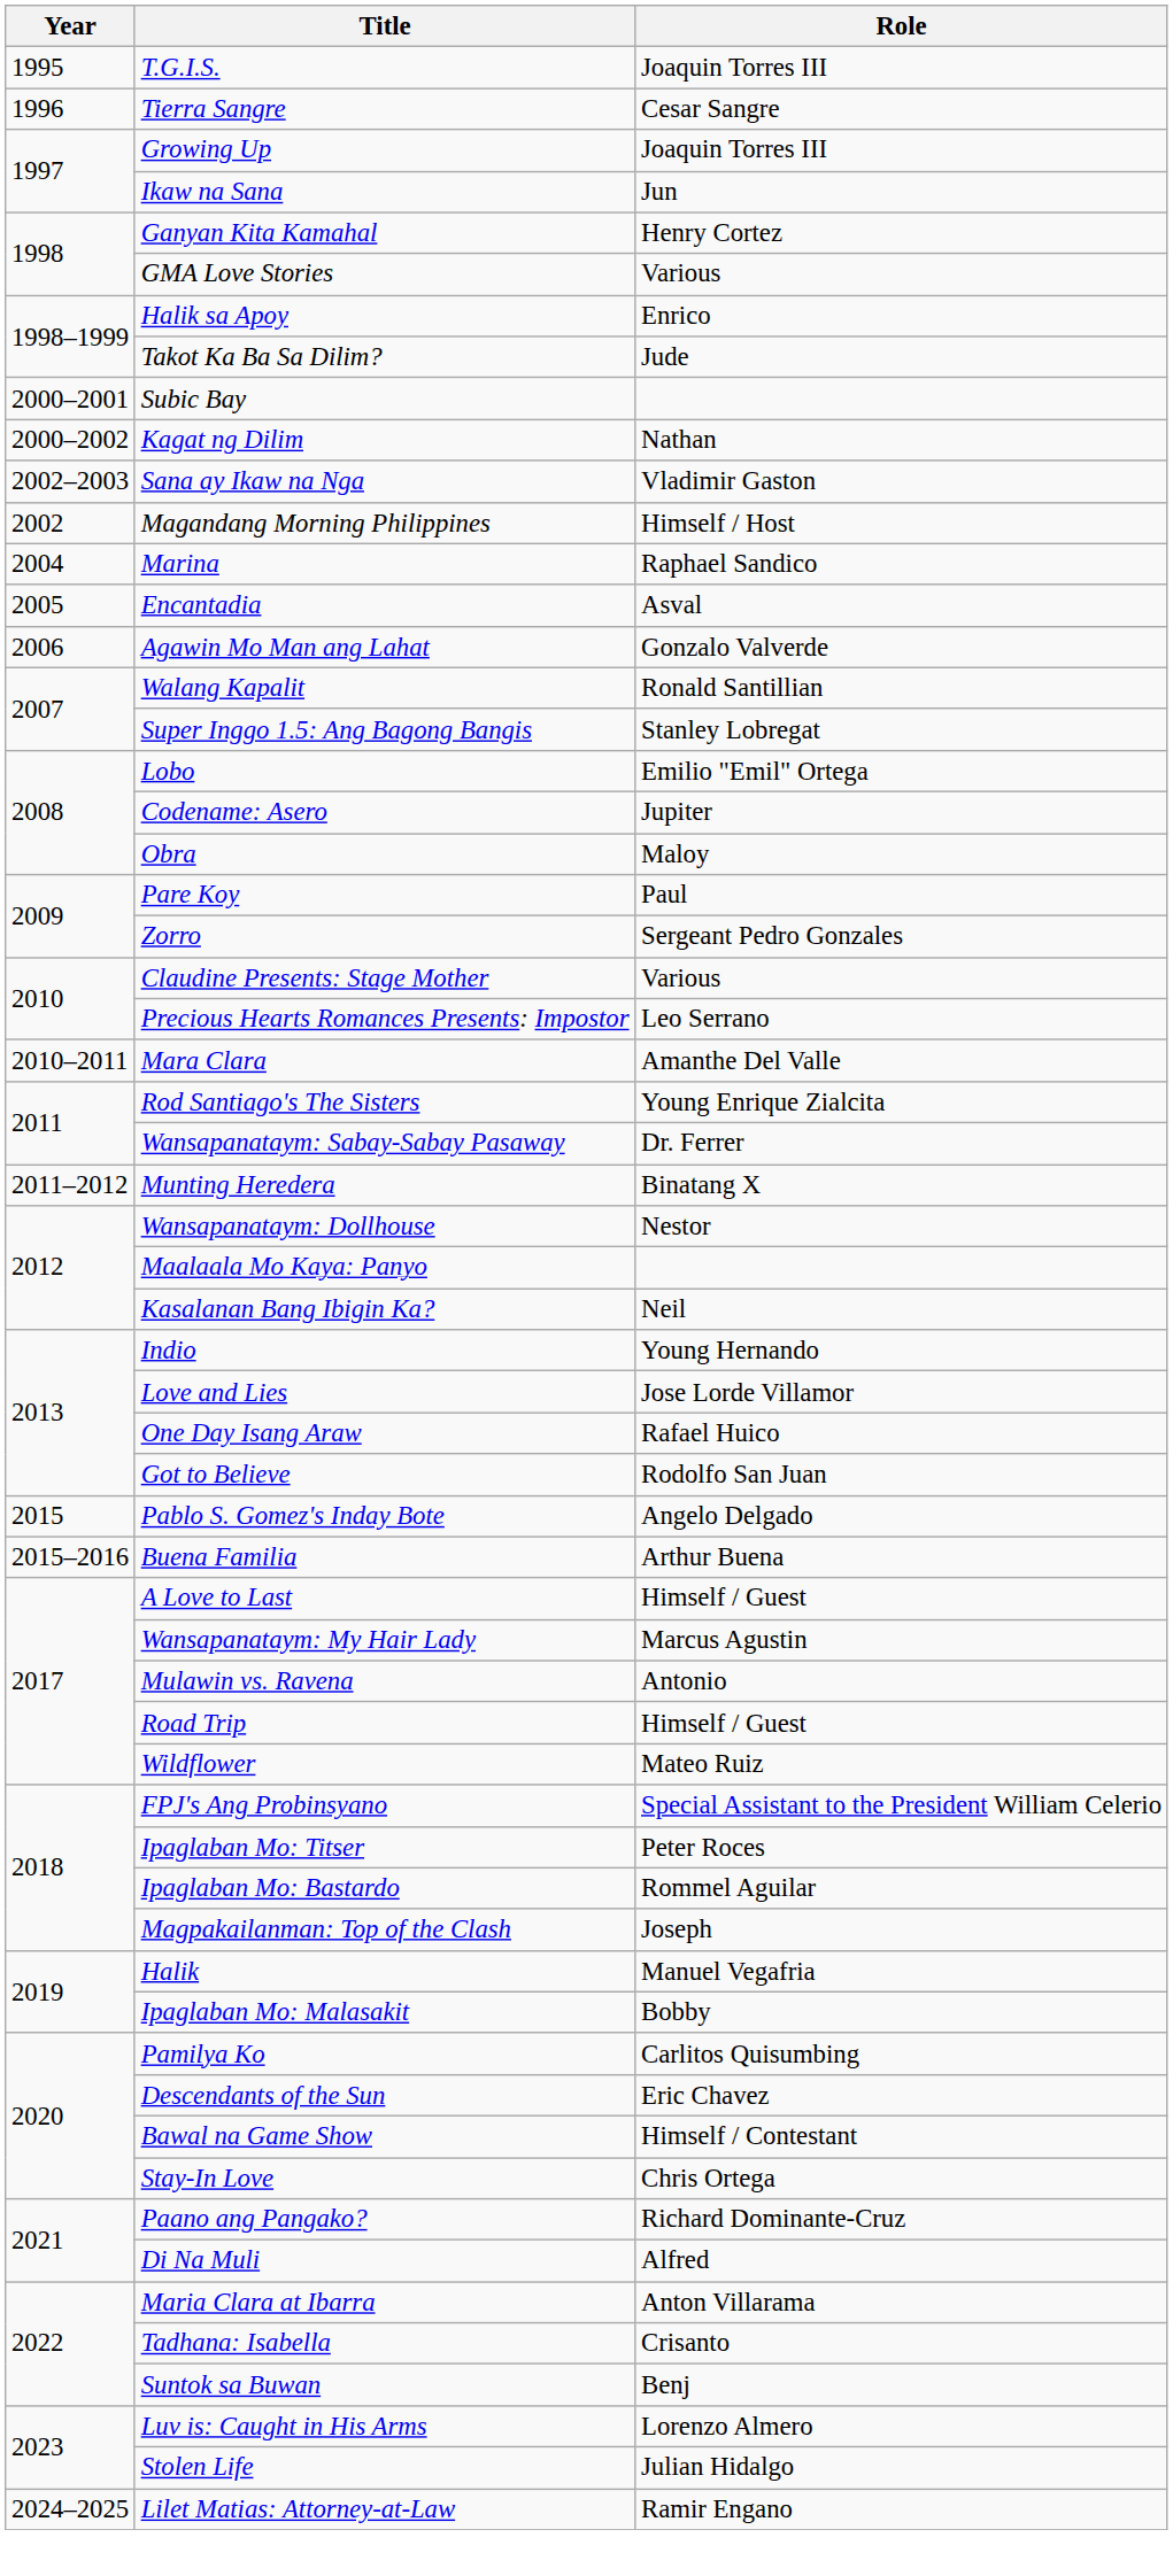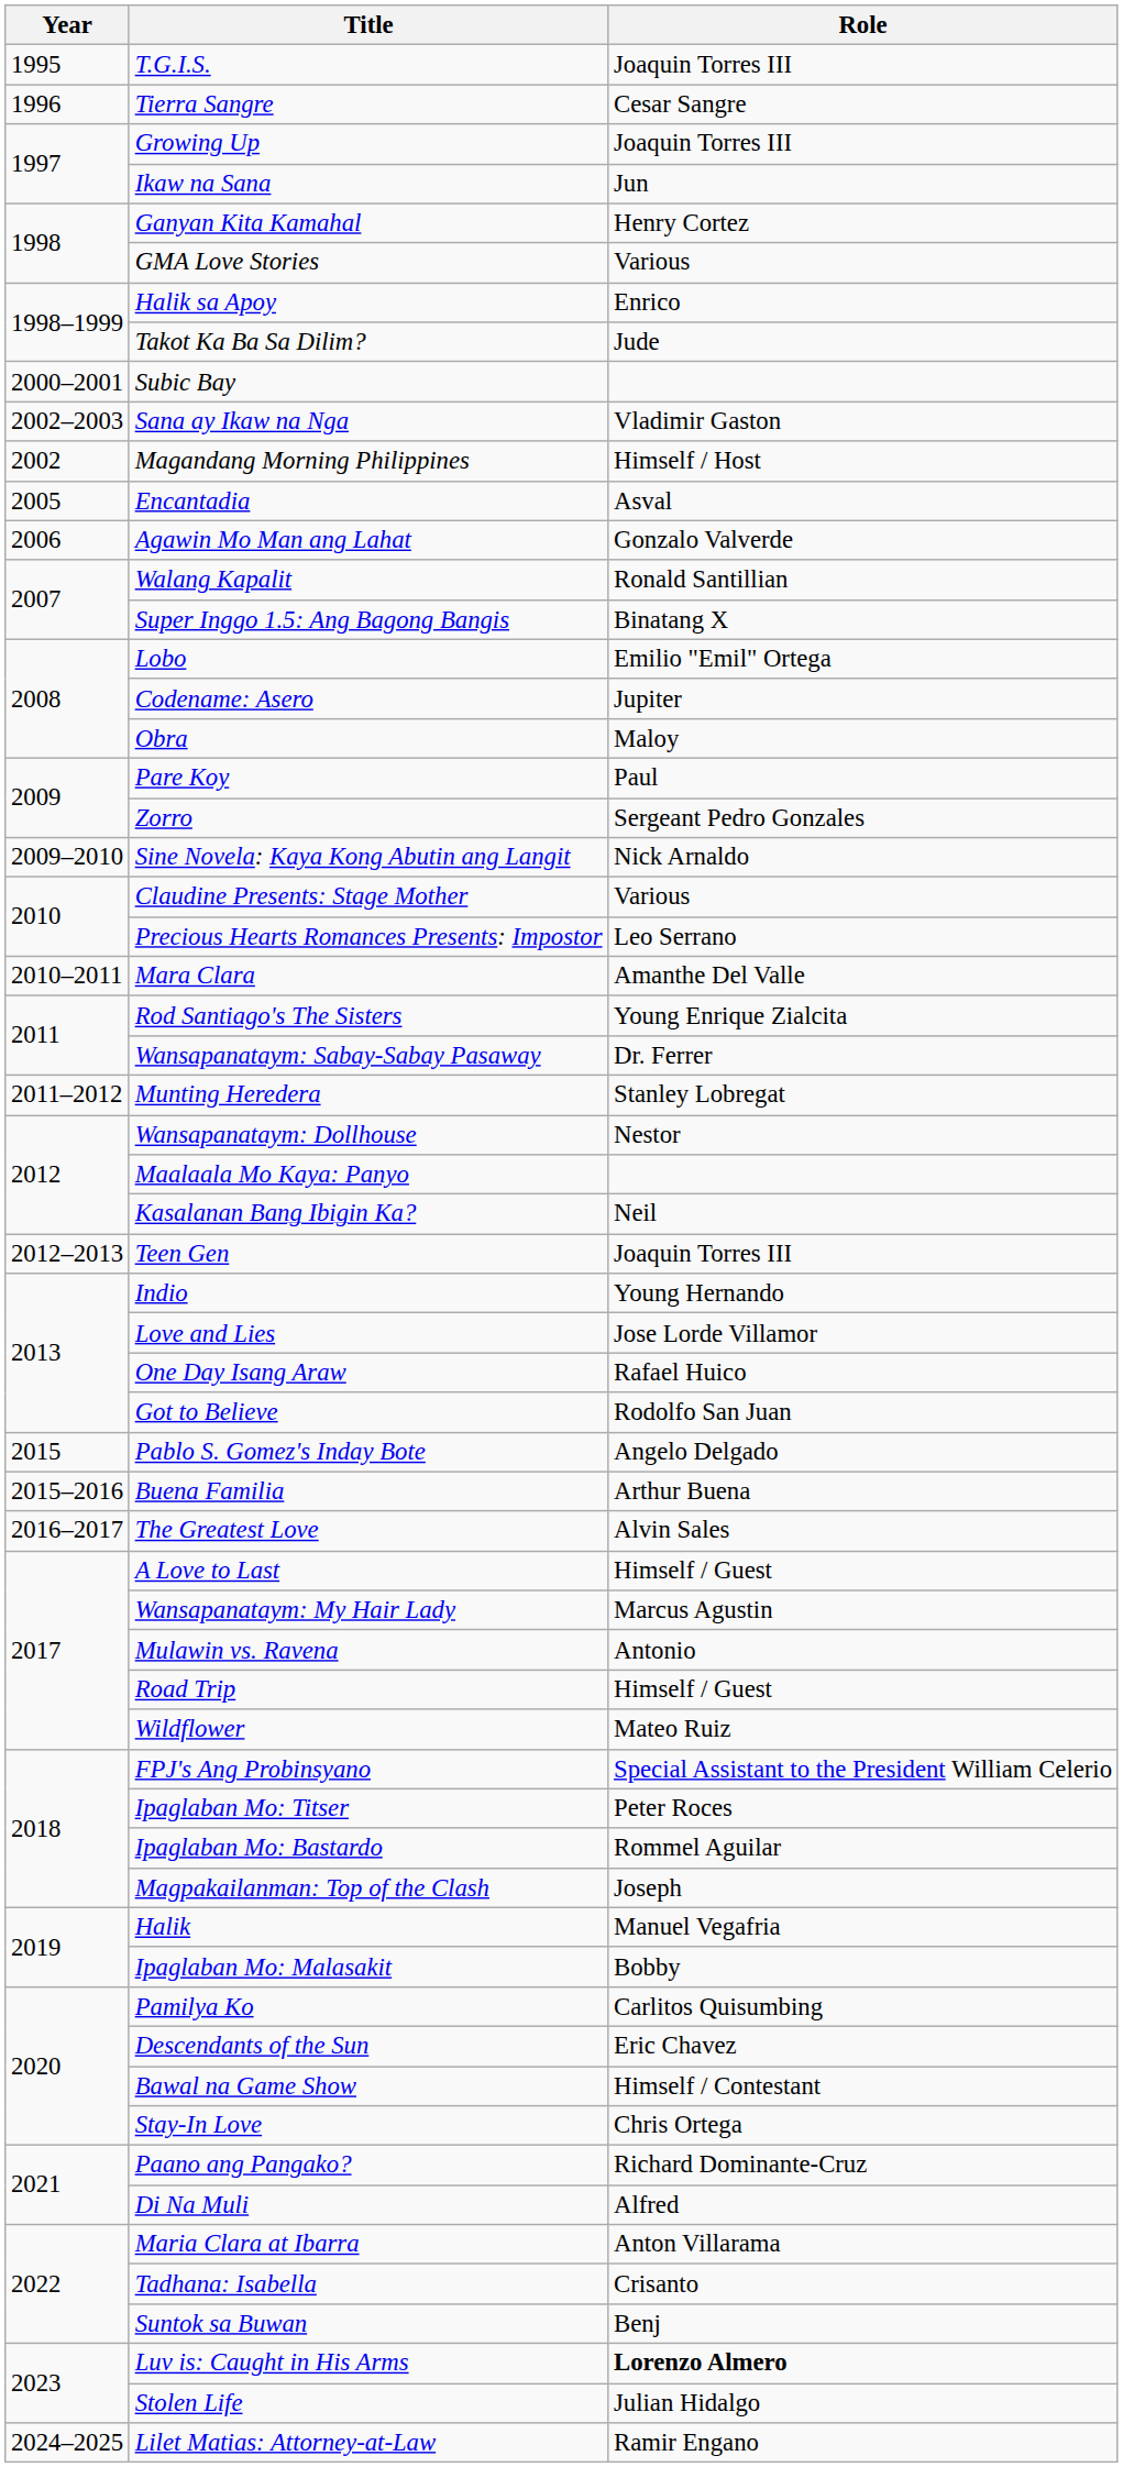 <table class="wikitable sortable">
 <tr>
 <th>Year</th>
 <th>Title</th>
 <th>Role</th>
 </tr>
 <tr>
 <td>1995</td>
 <td><em><a href='#'>T.G.I.S.</a></em></td>
 <td>Joaquin Torres III</td>
 </tr>
 <tr>
 <td>1996</td>
 <td><em><a href='#'>Tierra Sangre</a></em></td>
 <td>Cesar Sangre</td>
 </tr>
 <tr>
 <td rowspan=2>1997</td>
 <td><em><a href='#'>Growing Up</a></em></td>
 <td>Joaquin Torres III</td>
 </tr>
 <tr>
 <td><em><a href='#'>Ikaw na Sana</a></em></td>
 <td>Jun</td>
 </tr>
 <tr>
 <td rowspan=2>1998</td>
 <td><em><a href='#'>Ganyan Kita Kamahal</a></em></td>
 <td>Henry Cortez</td>
 </tr>
 <tr>
 <td><em>GMA Love Stories</em></td>
 <td>Various</td>
 </tr>
 <tr>
 <td rowspan=2>1998–1999</td>
 <td><em><a href='#'>Halik sa Apoy</a></em></td>
 <td>Enrico</td>
 </tr>
 <tr>
 <td><em>Takot Ka Ba Sa Dilim?</em></td>
 <td>Jude</td>
 </tr>
 <tr>
 <td>2000–2001</td>
 <td><em>Subic Bay</em></td>
 <td></td>
 </tr>
 <tr>
-<td>2000–2002</td>
-<td><em><a href='#'>Kagat ng Dilim</a></em></td>
-<td>Nathan</td>
-</tr>
-<tr>
 <td>2002–2003</td>
 <td><em><a href='#'>Sana ay Ikaw na Nga</a></em></td>
 <td>Vladimir Gaston</td>
 </tr>
 <tr>
 <td>2002</td>
 <td><em>Magandang Morning Philippines</em></td>
 <td>Himself / Host</td>
-</tr>
-<tr>
-<td>2004</td>
-<td><em><a href='#'>Marina</a></em></td>
-<td>Raphael Sandico</td>
 </tr>
 <tr>
 <td>2005</td>
 <td><em><a href='#'>Encantadia</a></em></td>
 <td>Asval</td>
 </tr>
 <tr>
 <td>2006</td>
 <td><em><a href='#'>Agawin Mo Man ang Lahat</a></em></td>
 <td>Gonzalo Valverde</td>
 </tr>
 <tr>
 <td rowspan="2">2007</td>
 <td><em><a href='#'>Walang Kapalit</a></em></td>
 <td>Ronald Santillian</td>
 </tr>
 <tr>
 <td><em><a href='#'>Super Inggo 1.5: Ang Bagong Bangis</a></em></td>
-<td>Stanley Lobregat</td>
+<td>Binatang X</td>
 </tr>
 <tr>
 <td rowspan="3">2008</td>
 <td><em><a href='#'>Lobo</a></em></td>
 <td>Emilio "Emil" Ortega</td>
 </tr>
 <tr>
 <td><em><a href='#'>Codename: Asero</a></em></td>
 <td>Jupiter</td>
 </tr>
 <tr>
 <td><em><a href='#'>Obra</a></em></td>
 <td>Maloy</td>
 </tr>
 <tr>
 <td rowspan="2">2009</td>
 <td><em><a href='#'>Pare Koy</a></em></td>
 <td>Paul</td>
 </tr>
 <tr>
 <td><em><a href='#'>Zorro</a></em></td>
 <td>Sergeant Pedro Gonzales</td>
+</tr>
+<tr>
+<td>2009–2010</td>
+<td><em><a href='#'>Sine Novela</a>: <a href='#'>Kaya Kong Abutin ang Langit</a></em></td>
+<td>Nick Arnaldo</td>
 </tr>
 <tr>
 <td rowspan="2">2010</td>
 <td><em><a href='#'>Claudine Presents: Stage Mother</a></em></td>
 <td>Various</td>
 </tr>
 <tr>
 <td><em><a href='#'>Precious Hearts Romances Presents</a>: <a href='#'>Impostor</a></em></td>
 <td>Leo Serrano</td>
 </tr>
 <tr>
 <td>2010–2011</td>
 <td><em><a href='#'>Mara Clara</a></em></td>
 <td>Amanthe Del Valle</td>
 </tr>
 <tr>
 <td rowspan="2">2011</td>
 <td><em><a href='#'>Rod Santiago's The Sisters</a></em></td>
 <td>Young Enrique Zialcita</td>
 </tr>
 <tr>
 <td><em><a href='#'>Wansapanataym: Sabay-Sabay Pasaway</a></em></td>
 <td>Dr. Ferrer</td>
 </tr>
 <tr>
 <td>2011–2012</td>
 <td><em><a href='#'>Munting Heredera</a></em></td>
-<td>Binatang X</td>
+<td>Stanley Lobregat</td>
 </tr>
 <tr>
 <td rowspan="3">2012</td>
 <td><em><a href='#'>Wansapanataym: Dollhouse</a></em></td>
 <td>Nestor</td>
 </tr>
 <tr>
 <td><em><a href='#'>Maalaala Mo Kaya: Panyo</a></em></td>
 <td></td>
 </tr>
 <tr>
 <td><em><a href='#'>Kasalanan Bang Ibigin Ka?</a></em></td>
 <td>Neil</td>
+</tr>
+<tr>
+<td>2012–2013</td>
+<td><em><a href='#'>Teen Gen</a></em></td>
+<td>Joaquin Torres III</td>
 </tr>
 <tr>
 <td rowspan="4">2013</td>
 <td><em><a href='#'>Indio</a></em></td>
 <td>Young Hernando</td>
 </tr>
 <tr>
 <td><em><a href='#'>Love and Lies</a></em></td>
 <td>Jose Lorde Villamor</td>
 </tr>
 <tr>
 <td><em><a href='#'>One Day Isang Araw</a></em></td>
 <td>Rafael Huico</td>
 </tr>
 <tr>
 <td><em><a href='#'>Got to Believe</a></em></td>
 <td>Rodolfo San Juan</td>
 </tr>
 <tr>
 <td>2015</td>
 <td><em><a href='#'>Pablo S. Gomez's Inday Bote</a></em></td>
 <td>Angelo Delgado</td>
 </tr>
 <tr>
 <td>2015–2016</td>
 <td><em><a href='#'>Buena Familia</a></em></td>
 <td>Arthur Buena</td>
+</tr>
+<tr>
+<td>2016–2017</td>
+<td><em><a href='#'>The Greatest Love</a></em></td>
+<td>Alvin Sales</td>
 </tr>
 <tr>
 <td rowspan="5">2017</td>
 <td><em><a href='#'>A Love to Last</a></em></td>
 <td>Himself / Guest</td>
 </tr>
 <tr>
 <td><em><a href='#'>Wansapanataym: My Hair Lady</a></em></td>
 <td>Marcus Agustin</td>
 </tr>
 <tr>
 <td><em><a href='#'>Mulawin vs. Ravena</a></em></td>
 <td>Antonio</td>
 </tr>
 <tr>
 <td><em><a href='#'>Road Trip</a></em></td>
 <td>Himself / Guest</td>
 </tr>
 <tr>
 <td><em><a href='#'>Wildflower</a></em></td>
 <td>Mateo Ruiz</td>
 </tr>
 <tr>
 <td rowspan="4">2018</td>
 <td><em><a href='#'>FPJ's Ang Probinsyano</a></em></td>
 <td><a href='#'>Special Assistant to the President</a> William Celerio</td>
 </tr>
 <tr>
 <td><em><a href='#'>Ipaglaban Mo: Titser</a></em></td>
 <td>Peter Roces</td>
 </tr>
 <tr>
 <td><em><a href='#'>Ipaglaban Mo: Bastardo</a></em></td>
 <td>Rommel Aguilar</td>
 </tr>
 <tr>
 <td><em><a href='#'>Magpakailanman: Top of the Clash</a></em></td>
 <td>Joseph</td>
 </tr>
 <tr>
 <td rowspan="2">2019</td>
 <td><em><a href='#'>Halik</a></em></td>
 <td>Manuel Vegafria</td>
 </tr>
 <tr>
 <td><em><a href='#'>Ipaglaban Mo: Malasakit</a></em></td>
 <td>Bobby</td>
 </tr>
 <tr>
 <td rowspan="4">2020</td>
 <td><em><a href='#'>Pamilya Ko</a></em></td>
 <td>Carlitos Quisumbing</td>
 </tr>
 <tr>
 <td><em><a href='#'>Descendants of the Sun</a></em></td>
 <td>Eric Chavez</td>
 </tr>
 <tr>
 <td><em><a href='#'>Bawal na Game Show</a></em></td>
 <td>Himself / Contestant</td>
 </tr>
 <tr>
 <td><em><a href='#'>Stay-In Love</a></em></td>
 <td>Chris Ortega</td>
 </tr>
 <tr>
 <td rowspan="2">2021</td>
 <td><em><a href='#'>Paano ang Pangako?</a></em></td>
 <td>Richard Dominante-Cruz</td>
 </tr>
 <tr>
 <td><em><a href='#'>Di Na Muli</a></em></td>
 <td>Alfred</td>
 </tr>
 <tr>
 <td rowspan="3">2022</td>
 <td><em><a href='#'>Maria Clara at Ibarra</a></em></td>
 <td>Anton Villarama</td>
 </tr>
 <tr>
 <td><em><a href='#'>Tadhana: Isabella</a></em></td>
 <td>Crisanto</td>
 </tr>
 <tr>
 <td><em><a href='#'>Suntok sa Buwan</a></em></td>
 <td>Benj</td>
 </tr>
 <tr>
 <td rowspan="2">2023</td>
 <td><em><a href='#'>Luv is: Caught in His Arms</a></em></td>
-<td>Lorenzo Almero</td>
+<td><strong>Lorenzo Almero</strong></td>
 </tr>
 <tr>
 <td><em><a href='#'>Stolen Life</a></em></td>
 <td>Julian Hidalgo</td>
 </tr>
 <tr>
 <td>2024–2025</td>
 <td><em><a href='#'>Lilet Matias: Attorney-at-Law</a></em></td>
 <td>Ramir Engano</td>
 </tr>
 </table>
